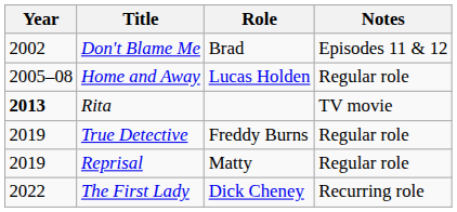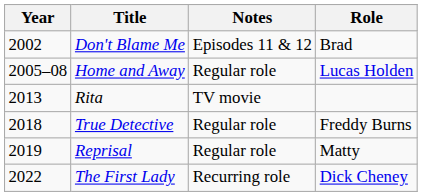 <table class="wikitable sortable">
 <tr>
 <th>Year</th>
 <th>Title</th>
+<th class="unsortable">Notes</th>
 <th>Role</th>
-<th class="unsortable">Notes</th>
 </tr>
 <tr>
 <td>2002</td>
 <td><em><a href='#'>Don't Blame Me</a></em></td>
+<td>Episodes 11 & 12</td>
 <td>Brad</td>
-<td>Episodes 11 & 12</td>
 </tr>
 <tr>
 <td>2005–08</td>
 <td><em><a href='#'>Home and Away</a></em></td>
+<td>Regular role</td>
 <td><a href='#'>Lucas Holden</a></td>
-<td>Regular role</td>
 </tr>
 <tr>
-<td><strong>2013</strong></td>
+<td>2013</td>
 <td><em>Rita</em></td>
+<td>TV movie</td>
 <td></td>
-<td>TV movie</td>
 </tr>
 <tr>
-<td>2019</td>
+<td>2018</td>
 <td><em><a href='#'>True Detective</a></em></td>
+<td>Regular role</td>
 <td>Freddy Burns</td>
-<td>Regular role</td>
 </tr>
 <tr>
 <td>2019</td>
 <td><em><a href='#'>Reprisal</a></em></td>
+<td>Regular role</td>
 <td>Matty</td>
-<td>Regular role</td>
 </tr>
 <tr>
 <td>2022</td>
 <td><em><a href='#'>The First Lady</a></em></td>
+<td>Recurring role</td>
 <td><a href='#'>Dick Cheney</a></td>
-<td>Recurring role</td>
 </tr>
 </table>
